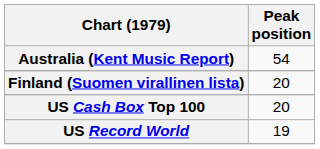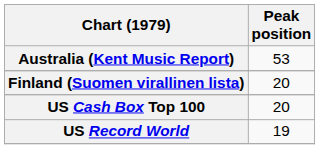 <table class="wikitable sortable plainrowheaders" style="text-align:center">
 <tr>
 <th scope="col">Chart (1979)</th>
 <th scope="col">Peak<br>position</th>
 </tr>
 <tr>
 <th scope="row">Australia (<a href='#'>Kent Music Report</a>)</th>
-<td>54</td>
+<td>53</td>
 </tr>
 <tr>
 </tr>
 <tr>
 </tr>
 <tr>
 </tr>
 <tr>
 <th scope="row">Finland (<a href='#'>Suomen virallinen lista</a>)</th>
 <td>20</td>
 </tr>
 <tr>
 </tr>
 <tr>
 </tr>
 <tr>
 </tr>
 <tr>
 </tr>
 <tr>
 </tr>
 <tr>
 </tr>
 <tr>
 </tr>
 <tr>
 </tr>
 <tr>
 <th scope="row">US <em><a href='#'>Cash Box</a></em> Top 100</th>
 <td>20</td>
 </tr>
 <tr>
 <th scope="row">US <em><a href='#'>Record World</a></em></th>
 <td>19</td>
 </tr>
 <tr>
 </tr>
 </table>
